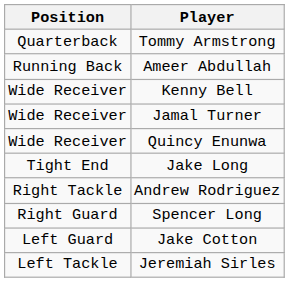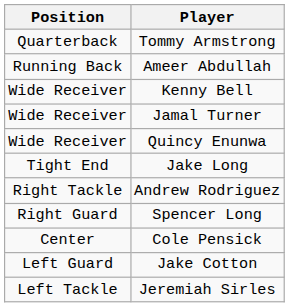 <table class="wikitable" style="text-align: center;">
 <tr>
 <th>Position</th>
 <th>Player</th>
 </tr>
 <tr>
 <td>Quarterback</td>
 <td>Tommy Armstrong</td>
 </tr>
 <tr>
 <td>Running Back</td>
 <td>Ameer Abdullah</td>
 </tr>
 <tr>
 <td>Wide Receiver</td>
 <td>Kenny Bell</td>
 </tr>
 <tr>
 <td>Wide Receiver</td>
 <td>Jamal Turner</td>
 </tr>
 <tr>
 <td>Wide Receiver</td>
 <td>Quincy Enunwa</td>
 </tr>
 <tr>
 <td>Tight End</td>
 <td>Jake Long</td>
 </tr>
 <tr>
 <td>Right Tackle</td>
 <td>Andrew Rodriguez</td>
 </tr>
 <tr>
 <td>Right Guard</td>
 <td>Spencer Long</td>
 </tr>
 <tr>
+<td>Center</td>
+<td>Cole Pensick</td>
+</tr>
+<tr>
 <td>Left Guard</td>
 <td>Jake Cotton</td>
 </tr>
 <tr>
 <td>Left Tackle</td>
 <td>Jeremiah Sirles</td>
 </tr>
 </table>
